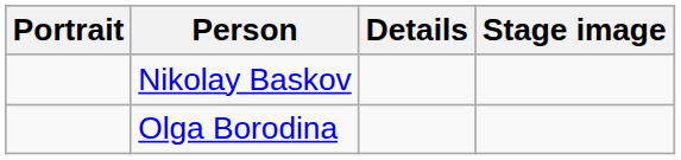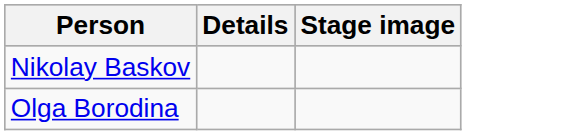 <table class="wikitable">
 <tr>
-<th>Portrait</th>
 <th>Person</th>
 <th>Details</th>
 <th>Stage image</th>
 </tr>
 <tr>
-<td align=center></td>
 <td><a href='#'>Nikolay Baskov</a></td>
 <td></td>
 <td align=center></td>
 </tr>
 <tr>
-<td align=center></td>
 <td><a href='#'>Olga Borodina</a></td>
 <td></td>
 <td align=center></td>
 </tr>
 </table>
